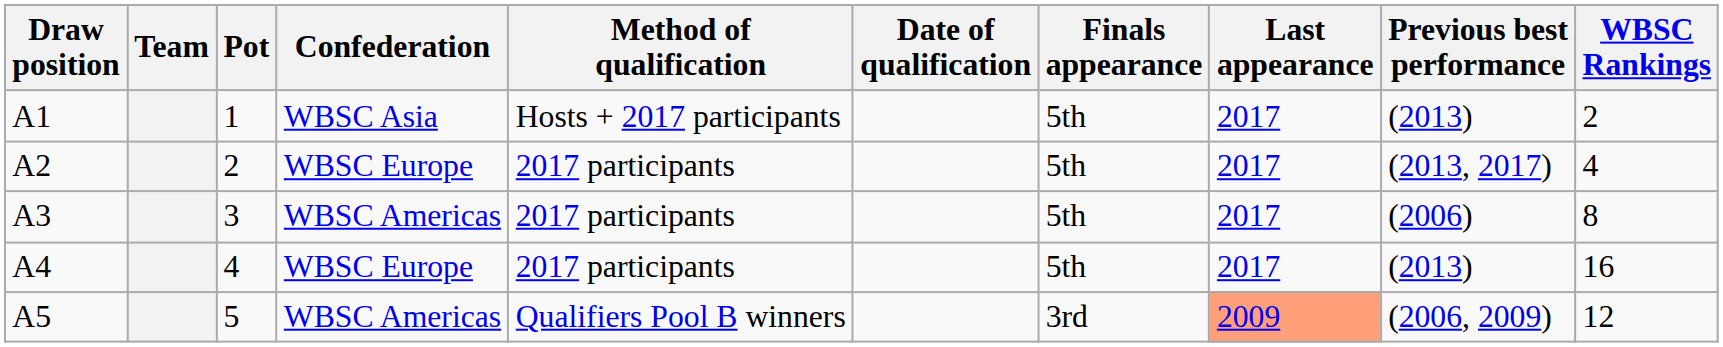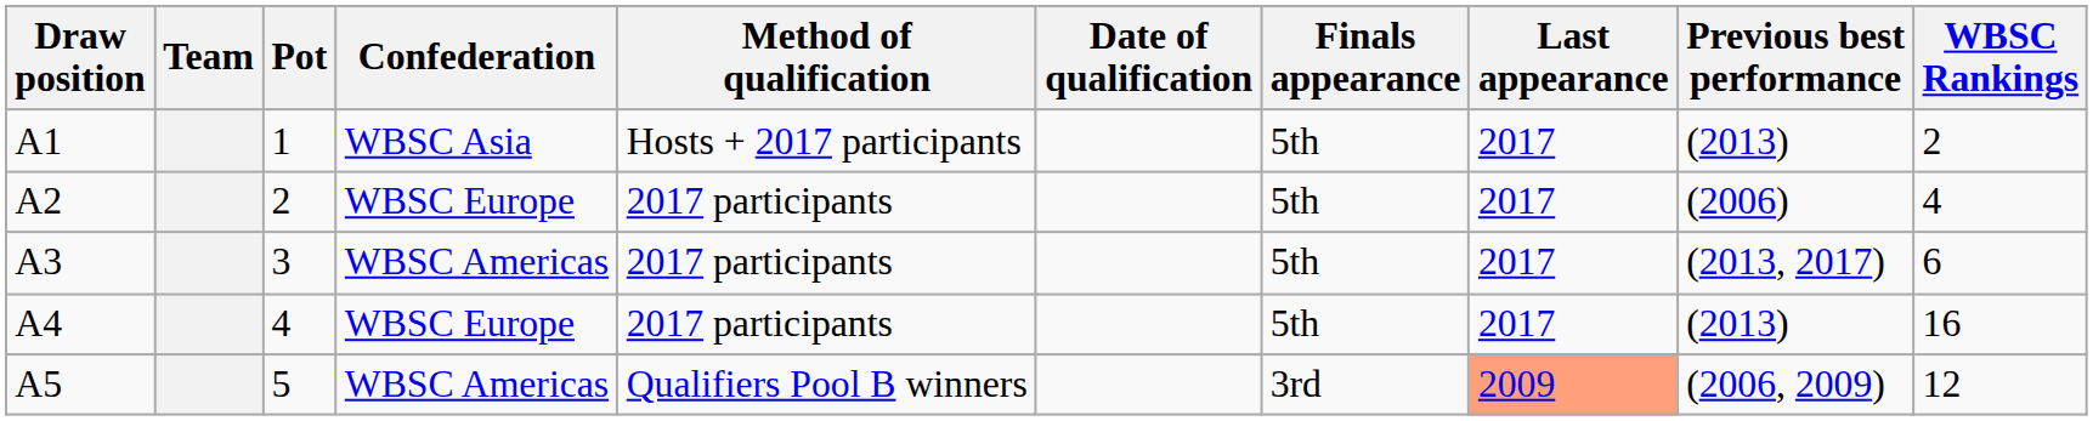 <table class="wikitable sortable plainrowheaders">
 <tr>
 <th scope="col">Draw<br>position</th>
 <th scope="col">Team</th>
 <th scope="col">Pot</th>
 <th scope="col">Confederation</th>
 <th scope="col">Method of<br>qualification</th>
 <th scope="col">Date of<br>qualification</th>
 <th scope="col">Finals<br>appearance</th>
 <th scope="col">Last<br>appearance</th>
 <th scope="col">Previous best<br>performance</th>
 <th scope="col"><a href='#'>WBSC<br>Rankings</a></th>
 </tr>
 <tr>
 <td>A1</td>
 <th scope="row"></th>
 <td>1</td>
 <td><a href='#'>WBSC Asia</a></td>
 <td>Hosts + <a href='#'>2017</a> participants</td>
 <td></td>
 <td>5th</td>
 <td><a href='#'>2017</a></td>
 <td> (<a href='#'>2013</a>)</td>
 <td>2</td>
 </tr>
 <tr>
 <td>A2</td>
 <th scope="row"></th>
 <td>2</td>
 <td><a href='#'>WBSC Europe</a></td>
 <td><a href='#'>2017</a> participants</td>
 <td></td>
 <td>5th</td>
 <td><a href='#'>2017</a></td>
-<td> (<a href='#'>2013</a>, <a href='#'>2017</a>)</td>
+<td><em></em> (<a href='#'>2006</a>)</td>
 <td>4</td>
 </tr>
 <tr>
 <td>A3</td>
 <th scope="row"></th>
 <td>3</td>
 <td><a href='#'>WBSC Americas</a></td>
 <td><a href='#'>2017</a> participants</td>
 <td></td>
 <td>5th</td>
 <td><a href='#'>2017</a></td>
-<td><em></em> (<a href='#'>2006</a>)</td>
-<td>8</td>
+<td> (<a href='#'>2013</a>, <a href='#'>2017</a>)</td>
+<td>6</td>
 </tr>
 <tr>
 <td>A4</td>
 <th scope="row"></th>
 <td>4</td>
 <td><a href='#'>WBSC Europe</a></td>
 <td><a href='#'>2017</a> participants</td>
 <td></td>
 <td>5th</td>
 <td><a href='#'>2017</a></td>
 <td> (<a href='#'>2013</a>)</td>
 <td>16</td>
 </tr>
 <tr>
 <td>A5</td>
 <th scope="row"></th>
 <td>5</td>
 <td><a href='#'>WBSC Americas</a></td>
 <td><a href='#'>Qualifiers Pool B</a> winners</td>
 <td></td>
 <td>3rd</td>
 <td style="background: lightsalmon;"><a href='#'>2009</a></td>
 <td> (<a href='#'>2006</a>, <a href='#'>2009</a>)</td>
 <td>12</td>
 </tr>
 </table>
